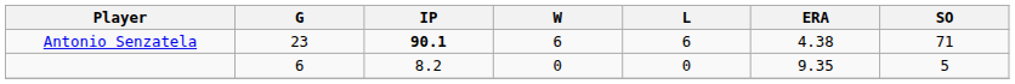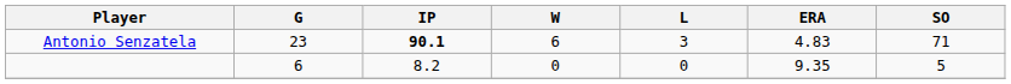 <table class="wikitable sortable">
 <tr>
 <th bgcolor="#DDDDFF" width="16%">Player</th>
 <th bgcolor="#DDDDFF" width="9%">G</th>
 <th bgcolor="#DDDDFF" width="9%">IP</th>
 <th bgcolor="#DDDDFF" width="9%">W</th>
 <th bgcolor="#DDDDFF" width="9%">L</th>
 <th bgcolor="#DDDDFF" width="9%">ERA</th>
 <th bgcolor="#DDDDFF" width="9%">SO</th>
 </tr>
 <tr align="center">
 <td><a href='#'>Antonio Senzatela</a></td>
 <td>23</td>
 <td><strong>90.1</strong></td>
 <td>6</td>
-<td>6</td>
-<td>4.38</td>
+<td>3</td>
+<td>4.83</td>
 <td>71</td>
 </tr>
 <tr align="center">
 <td></td>
 <td>6</td>
 <td>8.2</td>
 <td>0</td>
 <td>0</td>
 <td>9.35</td>
 <td>5</td>
 </tr>
 <tr align="center">
 </tr>
 </table>
